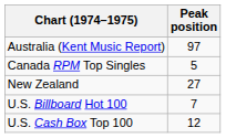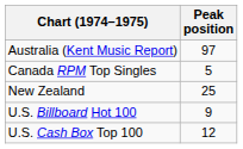 <table class="wikitable sortable">
 <tr>
 <th align="left">Chart (1974–1975)</th>
 <th align="left">Peak<br>position</th>
 </tr>
 <tr>
 <td>Australia (<a href='#'>Kent Music Report</a>)</td>
 <td style="text-align:center;">97</td>
 </tr>
 <tr>
 <td>Canada <a href='#'><em>RPM</em></a> Top Singles</td>
 <td style="text-align:center;">5</td>
 </tr>
 <tr>
 <td>New Zealand</td>
-<td style="text-align:center;">27</td>
+<td style="text-align:center;">25</td>
 </tr>
 <tr>
 <td>U.S. <em><a href='#'>Billboard</a></em> <a href='#'>Hot 100</a></td>
-<td style="text-align:center;">7</td>
+<td style="text-align:center;">9</td>
 </tr>
 <tr>
 <td>U.S. <em><a href='#'>Cash Box</a></em> Top 100</td>
 <td style="text-align:center;">12</td>
 </tr>
 </table>
